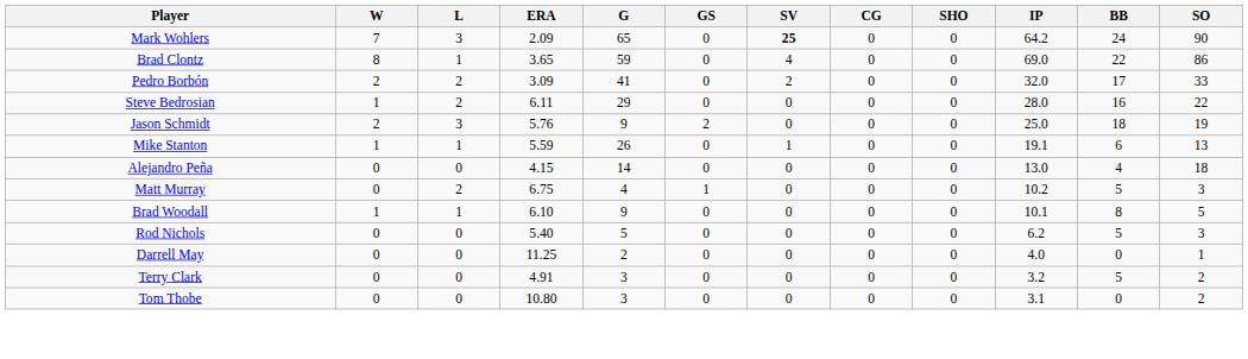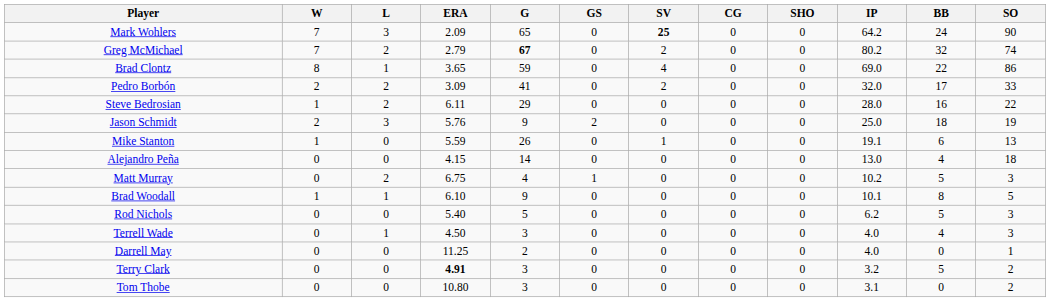 <table class="wikitable sortable">
 <tr>
 <th bgcolor="#DDDDFF" width="12%">Player</th>
 <th bgcolor="#DDDDFF" width="3%">W</th>
 <th bgcolor="#DDDDFF" width="3%">L</th>
 <th bgcolor="#DDDDFF" width="3%">ERA</th>
 <th bgcolor="#DDDDFF" width="3%">G</th>
 <th bgcolor="#DDDDFF" width="3%">GS</th>
 <th bgcolor="#DDDDFF" width="3%">SV</th>
 <th bgcolor="#DDDDFF" width="3%">CG</th>
 <th bgcolor="#DDDDFF" width="3%">SHO</th>
 <th bgcolor="#DDDDFF" width="3%">IP</th>
 <th bgcolor="#DDDDFF" width="3%">BB</th>
 <th bgcolor="#DDDDFF" width="3%">SO</th>
 </tr>
 <tr align="center">
 <td><a href='#'>Mark Wohlers</a></td>
 <td>7</td>
 <td>3</td>
 <td>2.09</td>
 <td>65</td>
 <td>0</td>
 <td><strong>25</strong></td>
 <td>0</td>
 <td>0</td>
 <td>64.2</td>
 <td>24</td>
 <td>90</td>
+</tr>
+<tr align="center">
+<td><a href='#'>Greg McMichael</a></td>
+<td>7</td>
+<td>2</td>
+<td>2.79</td>
+<td><strong>67</strong></td>
+<td>0</td>
+<td>2</td>
+<td>0</td>
+<td>0</td>
+<td>80.2</td>
+<td>32</td>
+<td>74</td>
 </tr>
 <tr align="center">
 <td><a href='#'>Brad Clontz</a></td>
 <td>8</td>
 <td>1</td>
 <td>3.65</td>
 <td>59</td>
 <td>0</td>
 <td>4</td>
 <td>0</td>
 <td>0</td>
 <td>69.0</td>
 <td>22</td>
 <td>86</td>
 </tr>
 <tr align="center">
 <td><a href='#'>Pedro Borbón</a></td>
 <td>2</td>
 <td>2</td>
 <td>3.09</td>
 <td>41</td>
 <td>0</td>
 <td>2</td>
 <td>0</td>
 <td>0</td>
 <td>32.0</td>
 <td>17</td>
 <td>33</td>
 </tr>
 <tr align="center">
 <td><a href='#'>Steve Bedrosian</a></td>
 <td>1</td>
 <td>2</td>
 <td>6.11</td>
 <td>29</td>
 <td>0</td>
 <td>0</td>
 <td>0</td>
 <td>0</td>
 <td>28.0</td>
 <td>16</td>
 <td>22</td>
 </tr>
 <tr align="center">
 <td><a href='#'>Jason Schmidt</a></td>
 <td>2</td>
 <td>3</td>
 <td>5.76</td>
 <td>9</td>
 <td>2</td>
 <td>0</td>
 <td>0</td>
 <td>0</td>
 <td>25.0</td>
 <td>18</td>
 <td>19</td>
 </tr>
 <tr align="center">
 <td><a href='#'>Mike Stanton</a></td>
 <td>1</td>
-<td>1</td>
+<td>0</td>
 <td>5.59</td>
 <td>26</td>
 <td>0</td>
 <td>1</td>
 <td>0</td>
 <td>0</td>
 <td>19.1</td>
 <td>6</td>
 <td>13</td>
 </tr>
 <tr align="center">
 <td><a href='#'>Alejandro Peña</a></td>
 <td>0</td>
 <td>0</td>
 <td>4.15</td>
 <td>14</td>
 <td>0</td>
 <td>0</td>
 <td>0</td>
 <td>0</td>
 <td>13.0</td>
 <td>4</td>
 <td>18</td>
 </tr>
 <tr align="center">
 <td><a href='#'>Matt Murray</a></td>
 <td>0</td>
 <td>2</td>
 <td>6.75</td>
 <td>4</td>
 <td>1</td>
 <td>0</td>
 <td>0</td>
 <td>0</td>
 <td>10.2</td>
 <td>5</td>
 <td>3</td>
 </tr>
 <tr align="center">
 <td><a href='#'>Brad Woodall</a></td>
 <td>1</td>
 <td>1</td>
 <td>6.10</td>
 <td>9</td>
 <td>0</td>
 <td>0</td>
 <td>0</td>
 <td>0</td>
 <td>10.1</td>
 <td>8</td>
 <td>5</td>
 </tr>
 <tr align="center">
 <td><a href='#'>Rod Nichols</a></td>
 <td>0</td>
 <td>0</td>
 <td>5.40</td>
 <td>5</td>
 <td>0</td>
 <td>0</td>
 <td>0</td>
 <td>0</td>
 <td>6.2</td>
 <td>5</td>
 <td>3</td>
 </tr>
 <tr align="center">
+<td><a href='#'>Terrell Wade</a></td>
+<td>0</td>
+<td>1</td>
+<td>4.50</td>
+<td>3</td>
+<td>0</td>
+<td>0</td>
+<td>0</td>
+<td>0</td>
+<td>4.0</td>
+<td>4</td>
+<td>3</td>
+</tr>
+<tr align="center">
 <td><a href='#'>Darrell May</a></td>
 <td>0</td>
 <td>0</td>
 <td>11.25</td>
 <td>2</td>
 <td>0</td>
 <td>0</td>
 <td>0</td>
 <td>0</td>
 <td>4.0</td>
 <td>0</td>
 <td>1</td>
 </tr>
 <tr align="center">
 <td><a href='#'>Terry Clark</a></td>
 <td>0</td>
 <td>0</td>
-<td>4.91</td>
+<td><strong>4.91</strong></td>
 <td>3</td>
 <td>0</td>
 <td>0</td>
 <td>0</td>
 <td>0</td>
 <td>3.2</td>
 <td>5</td>
 <td>2</td>
 </tr>
 <tr align="center">
 <td><a href='#'>Tom Thobe</a></td>
 <td>0</td>
 <td>0</td>
 <td>10.80</td>
 <td>3</td>
 <td>0</td>
 <td>0</td>
 <td>0</td>
 <td>0</td>
 <td>3.1</td>
 <td>0</td>
 <td>2</td>
 </tr>
 </table>
